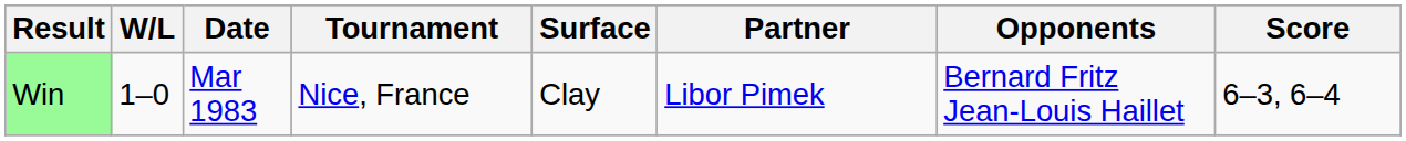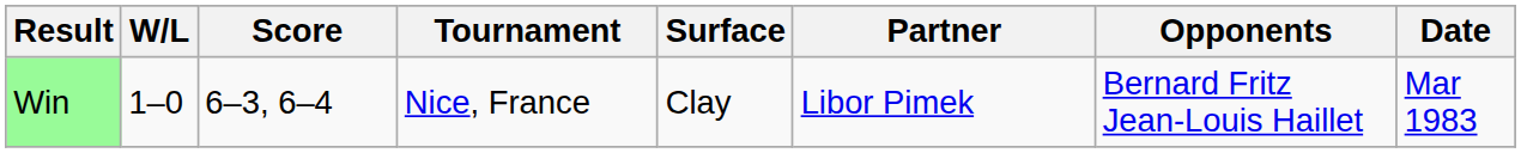 <table class="sortable wikitable">
 <tr>
 <th style="width:40px">Result</th>
 <th style="width:30px" class="unsortable">W/L</th>
-<th style="width:50px">Date</th>
+<th style="width:90px" class="unsortable">Score</th>
 <th style="width:120px">Tournament</th>
 <th style="width:50px">Surface</th>
 <th style="width:140px">Partner</th>
 <th style="width:140px">Opponents</th>
-<th style="width:90px" class="unsortable">Score</th>
+<th style="width:50px">Date</th>
 </tr>
 <tr>
 <td style="background:#98fb98;">Win</td>
 <td>1–0</td>
-<td><a href='#'>Mar 1983</a></td>
+<td>6–3, 6–4</td>
 <td><a href='#'>Nice</a>, France</td>
 <td>Clay</td>
 <td> <a href='#'>Libor Pimek</a></td>
 <td> <a href='#'>Bernard Fritz</a><br> <a href='#'>Jean-Louis Haillet</a></td>
-<td>6–3, 6–4</td>
+<td><a href='#'>Mar 1983</a></td>
 </tr>
 </table>
